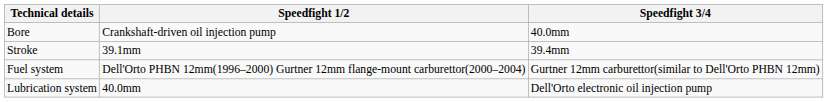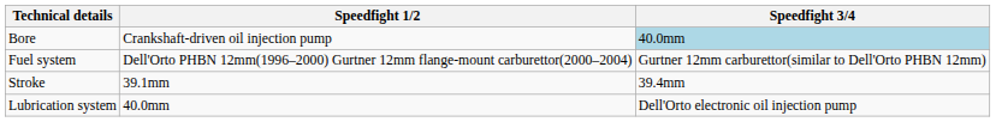 <table class="wikitable">
 <tr>
 <th>Technical details</th>
 <th>Speedfight 1/2</th>
 <th>Speedfight 3/4</th>
 </tr>
 <tr>
 <td>Bore</td>
 <td>Crankshaft-driven oil injection pump</td>
-<td>40.0mm</td>
+<td style="background: lightblue;">40.0mm</td>
+</tr>
+<tr>
+<td>Fuel system</td>
+<td>Dell'Orto PHBN 12mm(1996–2000) Gurtner 12mm flange-mount carburettor(2000–2004)</td>
+<td>Gurtner 12mm carburettor(similar to Dell'Orto PHBN 12mm)</td>
 </tr>
 <tr>
 <td>Stroke</td>
 <td>39.1mm</td>
 <td>39.4mm</td>
 </tr>
 <tr>
-<td>Fuel system</td>
-<td>Dell'Orto PHBN 12mm(1996–2000) Gurtner 12mm flange-mount carburettor(2000–2004)</td>
-<td>Gurtner 12mm carburettor(similar to Dell'Orto PHBN 12mm)</td>
-</tr>
-<tr>
 <td>Lubrication system</td>
 <td>40.0mm</td>
 <td>Dell'Orto electronic oil injection pump</td>
 </tr>
 </table>
